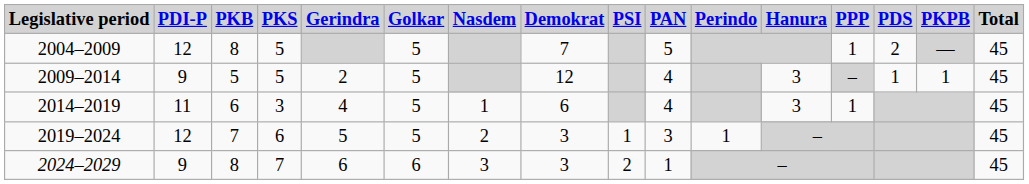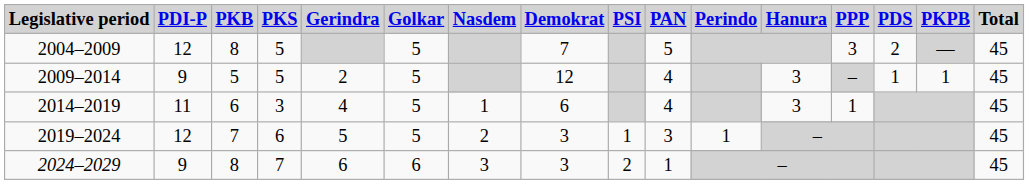 <table class="wikitable" style="text-align:center">
 <tr bgcolor=#D3D3D3>
 <td><strong>Legislative period</strong></td>
 <td><strong><a href='#'>PDI-P</a></strong></td>
 <td><strong><a href='#'>PKB</a></strong></td>
 <td><strong><a href='#'>PKS</a></strong></td>
 <td><strong><a href='#'>Gerindra</a></strong></td>
 <td><strong><a href='#'>Golkar</a></strong></td>
 <td><strong><a href='#'>Nasdem</a></strong></td>
 <td><strong><a href='#'>Demokrat</a></strong></td>
 <td><strong><a href='#'>PSI</a></strong></td>
 <td><strong><a href='#'>PAN</a></strong></td>
 <td><strong><a href='#'>Perindo</a></strong></td>
 <td><strong><a href='#'>Hanura</a></strong></td>
 <td><strong><a href='#'>PPP</a></strong></td>
 <td><strong><a href='#'>PDS</a></strong></td>
 <td><strong><a href='#'>PKPB</a></strong></td>
 <td><strong>Total</strong></td>
 </tr>
 <tr>
 <td>2004–2009</td>
 <td>12</td>
 <td>8</td>
 <td>5</td>
 <td bgcolor=#D3D3D3></td>
 <td>5</td>
 <td bgcolor=#D3D3D3></td>
 <td>7</td>
 <td bgcolor=#D3D3D3></td>
 <td>5</td>
 <td colspan=2 bgcolor=#D3D3D3></td>
-<td>1</td>
+<td>3</td>
 <td>2</td>
 <td bgcolor=#D3D3D3>—</td>
 <td>45</td>
 </tr>
 <tr>
 <td>2009–2014</td>
 <td>9</td>
 <td>5</td>
 <td>5</td>
 <td>2</td>
 <td>5</td>
 <td bgcolor=#D3D3D3></td>
 <td>12</td>
 <td bgcolor=#D3D3D3></td>
 <td>4</td>
 <td bgcolor=#D3D3D3></td>
 <td>3</td>
 <td bgcolor=#D3D3D3>–</td>
 <td>1</td>
 <td>1</td>
 <td>45</td>
 </tr>
 <tr>
 <td>2014–2019</td>
 <td>11</td>
 <td>6</td>
 <td>3</td>
 <td>4</td>
 <td>5</td>
 <td>1</td>
 <td>6</td>
 <td bgcolor=#D3D3D3></td>
 <td>4</td>
 <td bgcolor=#D3D3D3></td>
 <td>3</td>
 <td>1</td>
 <td colspan=2 bgcolor=#D3D3D3></td>
 <td>45</td>
 </tr>
 <tr>
 <td>2019–2024</td>
 <td>12</td>
 <td>7</td>
 <td>6</td>
 <td>5</td>
 <td>5</td>
 <td>2</td>
 <td>3</td>
 <td>1</td>
 <td>3</td>
 <td>1</td>
 <td colspan=2 bgcolor=#D3D3D3>–</td>
 <td colspan=2 bgcolor=#D3D3D3></td>
 <td>45</td>
 </tr>
 <tr>
 <td><em>2024–2029</em></td>
 <td>9</td>
 <td>8</td>
 <td>7</td>
 <td>6</td>
 <td>6</td>
 <td>3</td>
 <td>3</td>
 <td>2</td>
 <td>1</td>
 <td colspan=3 bgcolor=#D3D3D3>–</td>
 <td colspan=2 bgcolor=#D3D3D3></td>
 <td>45</td>
 </tr>
 </table>
